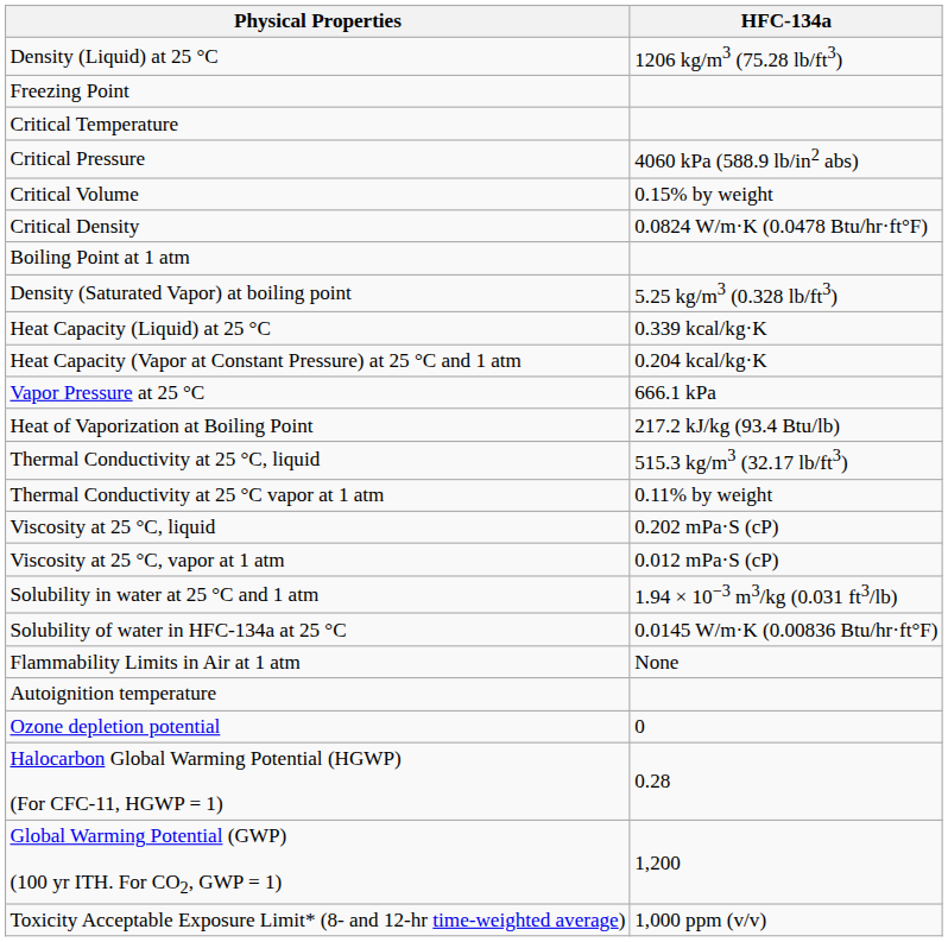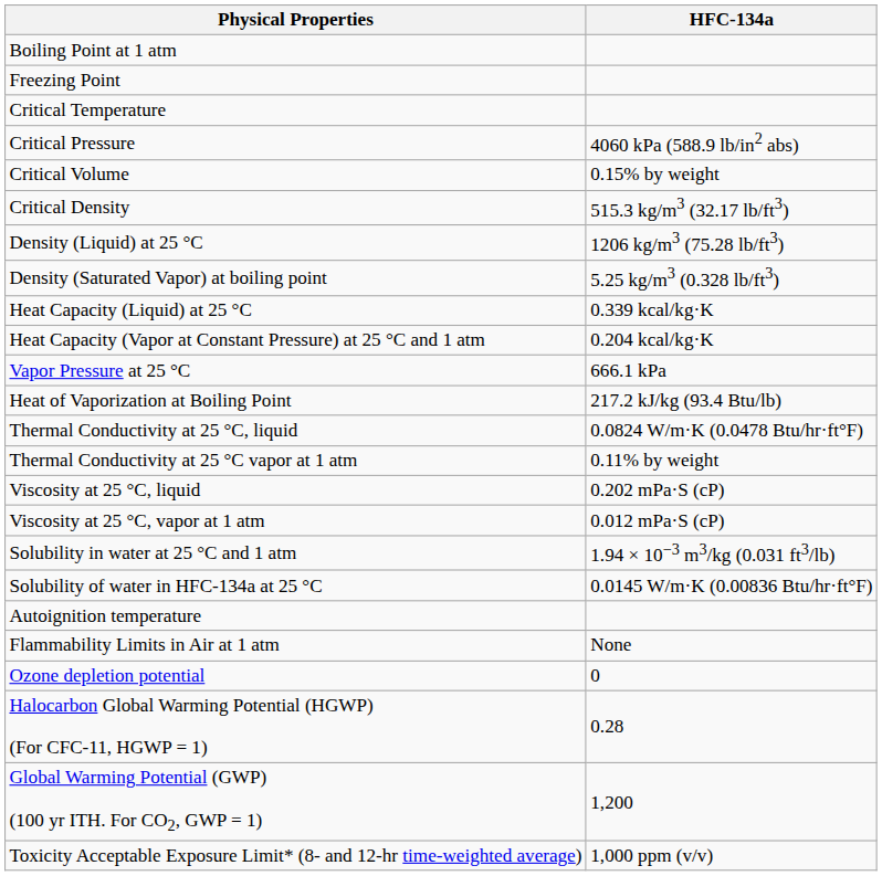 <table class="wikitable">
 <tr>
 <th><strong>Physical Properties</strong></th>
 <th>HFC-134a</th>
 </tr>
 <tr>
-<td>Density (Liquid) at 25 °C</td>
-<td>1206 kg/m<sup>3</sup> (75.28 lb/ft<sup>3</sup>)</td>
+<td>Boiling Point at 1 atm</td>
+<td></td>
 </tr>
 <tr>
 <td>Freezing Point</td>
 <td></td>
 </tr>
 <tr>
 <td>Critical Temperature</td>
 <td></td>
 </tr>
 <tr>
 <td>Critical Pressure</td>
 <td>4060 kPa (588.9 lb/in<sup>2</sup> abs)</td>
 </tr>
 <tr>
 <td>Critical Volume</td>
 <td>0.15% by weight</td>
 </tr>
 <tr>
 <td>Critical Density</td>
-<td>0.0824 W/m·K (0.0478 Btu/hr·ft°F)</td>
+<td>515.3 kg/m<sup>3</sup> (32.17 lb/ft<sup>3</sup>)</td>
 </tr>
 <tr>
-<td>Boiling Point at 1 atm</td>
-<td></td>
+<td>Density (Liquid) at 25 °C</td>
+<td>1206 kg/m<sup>3</sup> (75.28 lb/ft<sup>3</sup>)</td>
 </tr>
 <tr>
 <td>Density (Saturated Vapor) at boiling point</td>
 <td>5.25 kg/m<sup>3</sup> (0.328 lb/ft<sup>3</sup>)</td>
 </tr>
 <tr>
 <td>Heat Capacity (Liquid) at 25 °C</td>
 <td>0.339 kcal/kg·K</td>
 </tr>
 <tr>
 <td>Heat Capacity (Vapor at Constant Pressure) at 25 °C and 1 atm</td>
 <td>0.204 kcal/kg·K</td>
 </tr>
 <tr>
 <td><a href='#'>Vapor Pressure</a> at 25 °C</td>
 <td>666.1 kPa</td>
 </tr>
 <tr>
 <td>Heat of Vaporization at Boiling Point</td>
 <td>217.2 kJ/kg (93.4 Btu/lb)</td>
 </tr>
 <tr>
 <td>Thermal Conductivity at 25 °C, liquid</td>
-<td>515.3 kg/m<sup>3</sup> (32.17 lb/ft<sup>3</sup>)</td>
+<td>0.0824 W/m·K (0.0478 Btu/hr·ft°F)</td>
 </tr>
 <tr>
 <td>Thermal Conductivity at 25 °C vapor at 1 atm</td>
 <td>0.11% by weight</td>
 </tr>
 <tr>
 <td>Viscosity at 25 °C, liquid</td>
 <td>0.202 mPa·S (cP)</td>
 </tr>
 <tr>
 <td>Viscosity at 25 °C, vapor at 1 atm</td>
 <td>0.012 mPa·S (cP)</td>
 </tr>
 <tr>
 <td>Solubility in water at 25 °C and 1 atm</td>
 <td>1.94 × 10<sup>−3</sup> m<sup>3</sup>/kg (0.031 ft<sup>3</sup>/lb)</td>
 </tr>
 <tr>
 <td>Solubility of water in HFC-134a at 25 °C</td>
 <td>0.0145 W/m·K (0.00836 Btu/hr·ft°F)</td>
 </tr>
 <tr>
+<td>Autoignition temperature</td>
+<td></td>
+</tr>
+<tr>
 <td>Flammability Limits in Air at 1 atm</td>
 <td>None</td>
-</tr>
-<tr>
-<td>Autoignition temperature</td>
-<td></td>
 </tr>
 <tr>
 <td><a href='#'>Ozone depletion potential</a></td>
 <td>0</td>
 </tr>
 <tr>
 <td><a href='#'>Halocarbon</a> Global Warming Potential (HGWP)<br><br>(For CFC-11, HGWP = 1)</td>
 <td>0.28</td>
 </tr>
 <tr>
 <td><a href='#'>Global Warming Potential</a> (GWP)<br><br>(100 yr ITH. For CO<sub>2</sub>, GWP = 1)</td>
 <td>1,200</td>
 </tr>
 <tr>
 <td>Toxicity Acceptable Exposure Limit* (8- and 12-hr <a href='#'>time-weighted average</a>)</td>
 <td>1,000 ppm (v/v)</td>
 </tr>
 </table>
